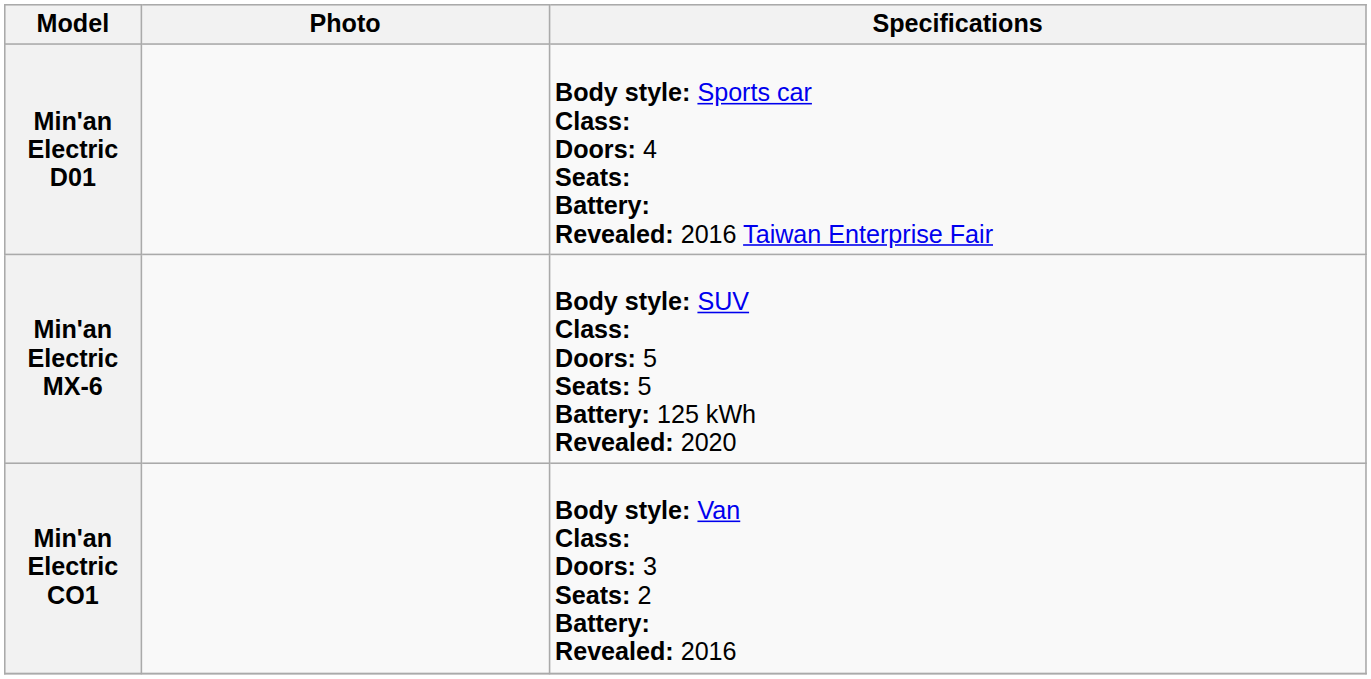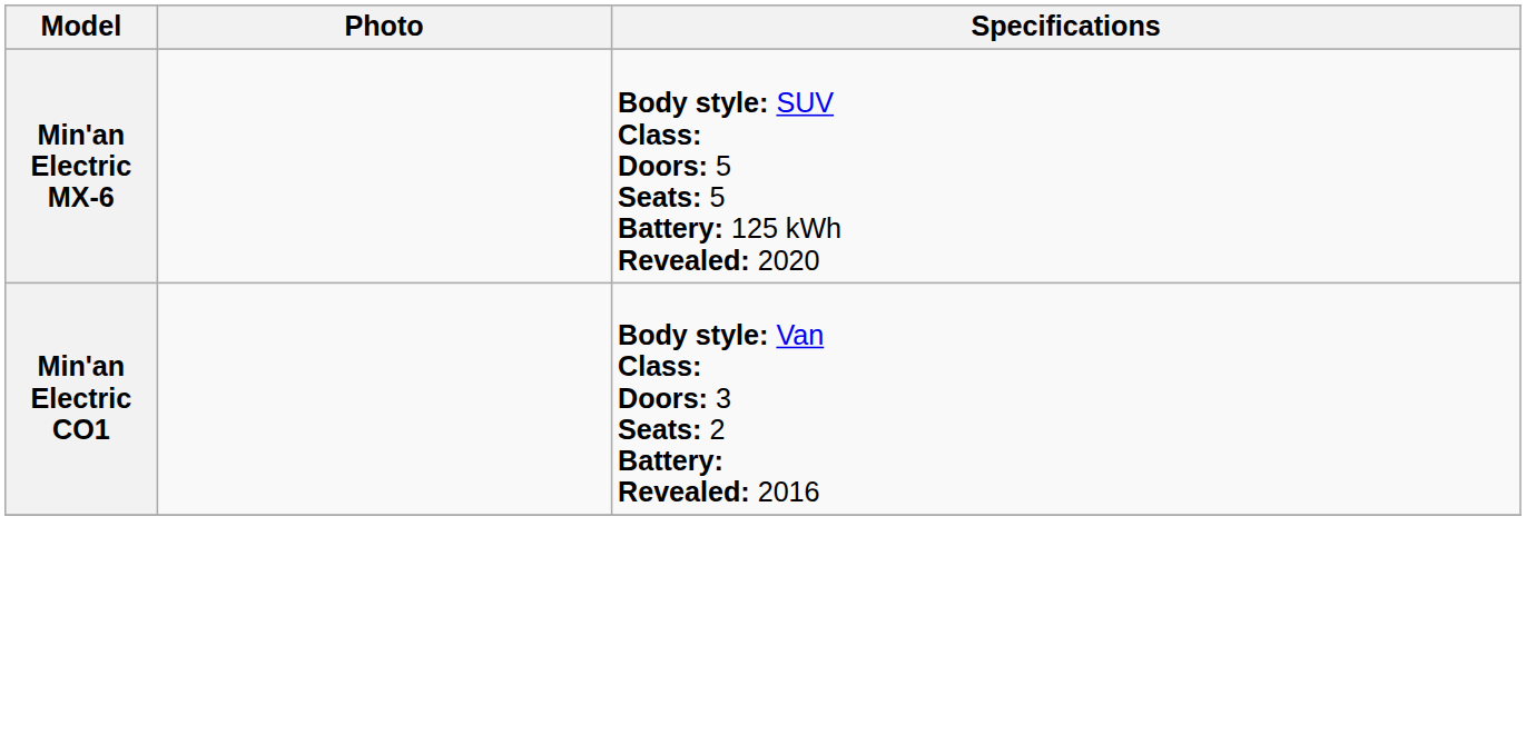 <table class="wikitable">
 <tr>
 <th width=10%>Model</th>
 <th width=30%>Photo</th>
 <th width=100%>Specifications</th>
-</tr>
-<tr>
-<th>Min'an Electric D01</th>
-<td></td>
-<td><br><strong>Body style:</strong> <a href='#'>Sports car</a><br><strong>Class:</strong><br><strong>Doors:</strong> 4<br><strong>Seats:</strong><br><strong>Battery:</strong><br><strong>Revealed:</strong> 2016 <a href='#'>Taiwan Enterprise Fair</a></td>
 </tr>
 <tr>
 <th>Min'an Electric MX-6</th>
 <td></td>
 <td><br><strong>Body style:</strong> <a href='#'>SUV</a><br><strong>Class:</strong><br><strong>Doors:</strong> 5<br><strong>Seats:</strong> 5<br><strong>Battery:</strong> 125 kWh<br><strong>Revealed:</strong> 2020</td>
 </tr>
 <tr>
 <th>Min'an Electric CO1</th>
 <td></td>
 <td><br><strong>Body style:</strong> <a href='#'>Van</a><br><strong>Class:</strong><br><strong>Doors:</strong> 3<br><strong>Seats:</strong> 2<br><strong>Battery:</strong><br><strong>Revealed:</strong> 2016</td>
 </tr>
 <tr>
 </tr>
 </table>
